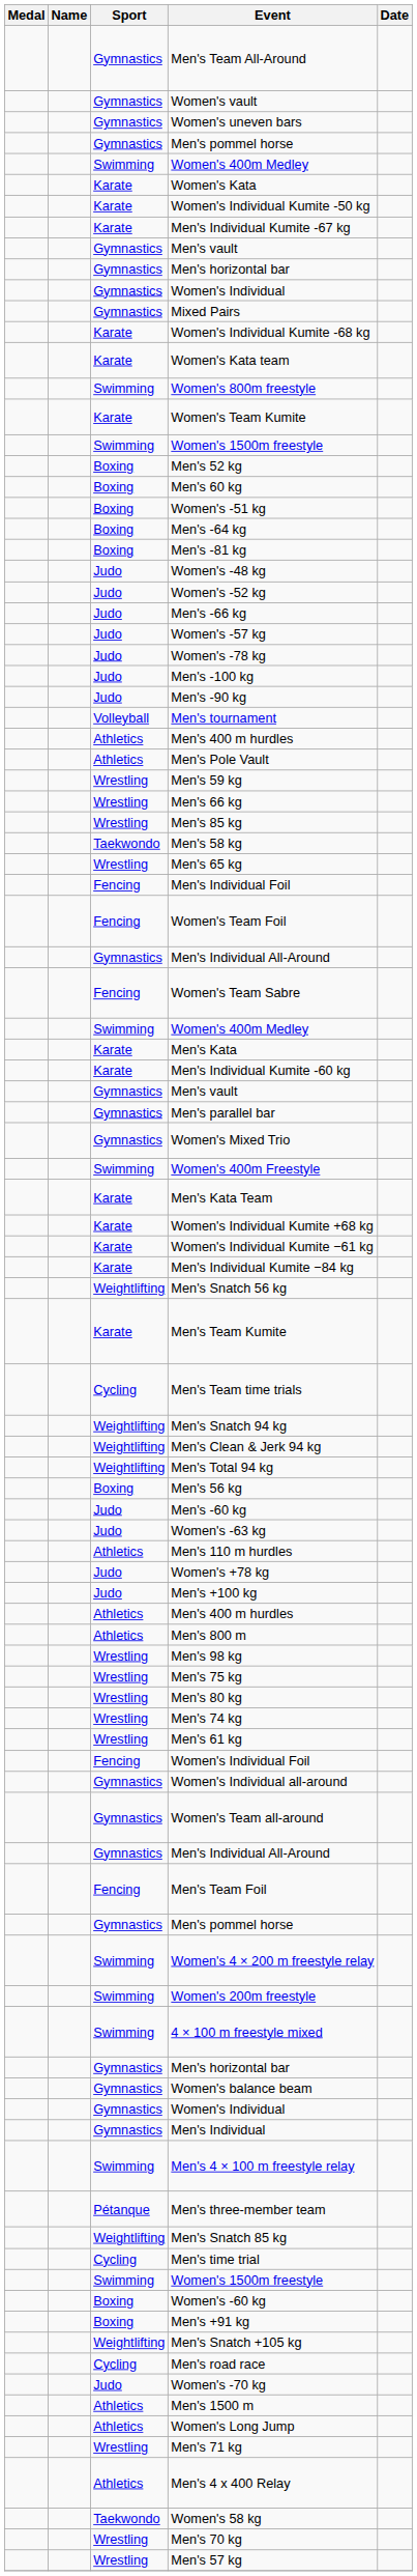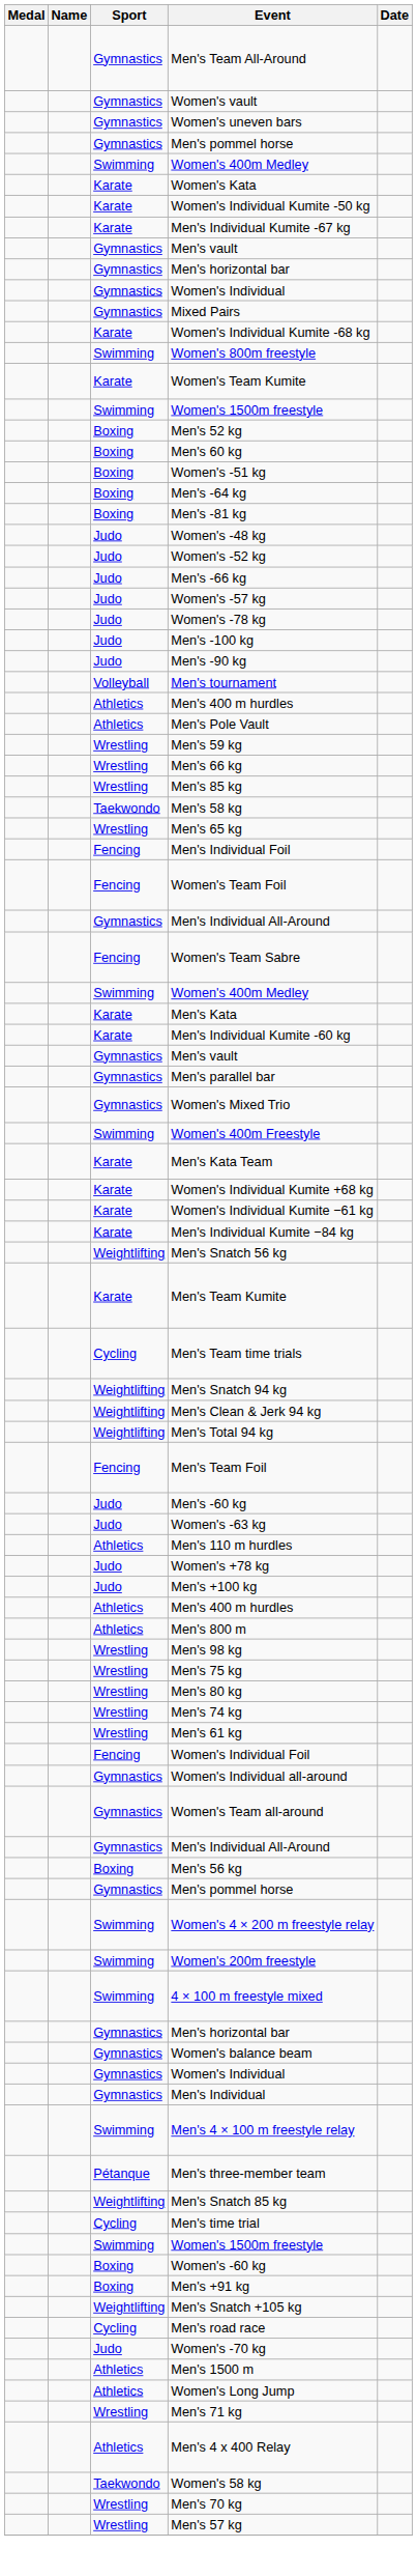 <table class="wikitable sortable" style="font-size:95%">
 <tr>
 <th>Medal</th>
 <th>Name</th>
 <th>Sport</th>
 <th>Event</th>
 <th>Date</th>
 </tr>
 <tr>
 <td></td>
 <td><br><br><br><br></td>
 <td><a href='#'>Gymnastics</a></td>
 <td>Men's Team All-Around</td>
 <td></td>
 </tr>
 <tr>
 <td></td>
 <td></td>
 <td><a href='#'>Gymnastics</a></td>
 <td>Women's vault</td>
 <td></td>
 </tr>
 <tr>
 <td></td>
 <td></td>
 <td><a href='#'>Gymnastics</a></td>
 <td>Women's uneven bars</td>
 <td></td>
 </tr>
 <tr>
 <td></td>
 <td></td>
 <td><a href='#'>Gymnastics</a></td>
 <td>Men's pommel horse</td>
 <td></td>
 </tr>
 <tr>
 <td></td>
 <td></td>
 <td><a href='#'>Swimming</a></td>
 <td><a href='#'>Women's 400m Medley</a></td>
 <td></td>
 </tr>
 <tr>
 <td></td>
 <td></td>
 <td><a href='#'>Karate</a></td>
 <td>Women's Kata</td>
 <td></td>
 </tr>
 <tr>
 <td></td>
 <td></td>
 <td><a href='#'>Karate</a></td>
 <td>Women's Individual Kumite -50 kg</td>
 <td></td>
 </tr>
 <tr>
 <td></td>
 <td></td>
 <td><a href='#'>Karate</a></td>
 <td>Men's Individual Kumite -67 kg</td>
 <td></td>
 </tr>
 <tr>
 <td></td>
 <td></td>
 <td><a href='#'>Gymnastics</a></td>
 <td>Men's vault</td>
 <td></td>
 </tr>
 <tr>
 <td></td>
 <td></td>
 <td><a href='#'>Gymnastics</a></td>
 <td>Men's horizontal bar</td>
 <td></td>
 </tr>
 <tr>
 <td></td>
 <td></td>
 <td><a href='#'>Gymnastics</a></td>
 <td>Women's Individual</td>
 <td></td>
 </tr>
 <tr>
 <td></td>
 <td><br></td>
 <td><a href='#'>Gymnastics</a></td>
 <td>Mixed Pairs</td>
 <td></td>
 </tr>
 <tr>
 <td></td>
 <td></td>
 <td><a href='#'>Karate</a></td>
 <td>Women's Individual Kumite -68 kg</td>
-<td></td>
-</tr>
-<tr>
-<td></td>
-<td><br><br></td>
-<td><a href='#'>Karate</a></td>
-<td>Women's Kata team</td>
 <td></td>
 </tr>
 <tr>
 <td></td>
 <td></td>
 <td><a href='#'>Swimming</a></td>
 <td><a href='#'>Women's 800m freestyle</a></td>
 <td></td>
 </tr>
 <tr>
 <td></td>
 <td><br><br></td>
 <td><a href='#'>Karate</a></td>
 <td>Women's Team Kumite</td>
 <td></td>
 </tr>
 <tr>
 <td></td>
 <td></td>
 <td><a href='#'>Swimming</a></td>
 <td><a href='#'>Women's 1500m freestyle</a></td>
 <td></td>
 </tr>
 <tr>
 <td></td>
 <td></td>
 <td><a href='#'>Boxing</a></td>
 <td>Men's 52 kg</td>
 <td></td>
 </tr>
 <tr>
 <td></td>
 <td></td>
 <td><a href='#'>Boxing</a></td>
 <td>Men's 60 kg</td>
 <td></td>
 </tr>
 <tr>
 <td></td>
 <td></td>
 <td><a href='#'>Boxing</a></td>
 <td>Women's -51 kg</td>
 <td></td>
 </tr>
 <tr>
 <td></td>
 <td></td>
 <td><a href='#'>Boxing</a></td>
 <td>Men's -64 kg</td>
 <td></td>
 </tr>
 <tr>
 <td></td>
 <td></td>
 <td><a href='#'>Boxing</a></td>
 <td>Men's -81 kg</td>
 <td></td>
 </tr>
 <tr>
 <td></td>
 <td></td>
 <td><a href='#'>Judo</a></td>
 <td>Women's -48 kg</td>
 <td></td>
 </tr>
 <tr>
 <td></td>
 <td></td>
 <td><a href='#'>Judo</a></td>
 <td>Women's -52 kg</td>
 <td></td>
 </tr>
 <tr>
 <td></td>
 <td></td>
 <td><a href='#'>Judo</a></td>
 <td>Men's -66 kg</td>
 <td></td>
 </tr>
 <tr>
 <td></td>
 <td></td>
 <td><a href='#'>Judo</a></td>
 <td>Women's -57 kg</td>
 <td></td>
 </tr>
 <tr>
 <td></td>
 <td></td>
 <td><a href='#'>Judo</a></td>
 <td>Women's -78 kg</td>
 <td></td>
 </tr>
 <tr>
 <td></td>
 <td></td>
 <td><a href='#'>Judo</a></td>
 <td>Men's -100 kg</td>
 <td></td>
 </tr>
 <tr>
 <td></td>
 <td></td>
 <td><a href='#'>Judo</a></td>
 <td>Men's -90 kg</td>
 <td></td>
 </tr>
 <tr>
 <td></td>
 <td></td>
 <td><a href='#'>Volleyball</a></td>
 <td><a href='#'>Men's tournament</a></td>
 <td></td>
 </tr>
 <tr>
 <td></td>
 <td></td>
 <td><a href='#'>Athletics</a></td>
 <td>Men's 400 m hurdles</td>
 <td></td>
 </tr>
 <tr>
 <td></td>
 <td></td>
 <td><a href='#'>Athletics</a></td>
 <td>Men's Pole Vault</td>
 <td></td>
 </tr>
 <tr>
 <td></td>
 <td></td>
 <td><a href='#'>Wrestling</a></td>
 <td>Men's 59 kg</td>
 <td></td>
 </tr>
 <tr>
 <td></td>
 <td></td>
 <td><a href='#'>Wrestling</a></td>
 <td>Men's 66 kg</td>
 <td></td>
 </tr>
 <tr>
 <td></td>
 <td></td>
 <td><a href='#'>Wrestling</a></td>
 <td>Men's 85 kg</td>
 <td></td>
 </tr>
 <tr>
 <td></td>
 <td></td>
 <td><a href='#'>Taekwondo</a></td>
 <td>Men's 58 kg</td>
 <td></td>
 </tr>
 <tr>
 <td></td>
 <td></td>
 <td><a href='#'>Wrestling</a></td>
 <td>Men's 65 kg</td>
 <td></td>
 </tr>
 <tr>
 <td></td>
 <td></td>
 <td><a href='#'>Fencing</a></td>
 <td>Men's Individual Foil</td>
 <td></td>
 </tr>
 <tr>
 <td></td>
 <td><br><br><br></td>
 <td><a href='#'>Fencing</a></td>
 <td>Women's Team Foil</td>
 <td></td>
 </tr>
 <tr>
 <td></td>
 <td></td>
 <td><a href='#'>Gymnastics</a></td>
 <td>Men's Individual All-Around</td>
 <td></td>
 </tr>
 <tr>
 <td></td>
 <td><br><br><br></td>
 <td><a href='#'>Fencing</a></td>
 <td>Women's Team Sabre</td>
 <td></td>
 </tr>
 <tr>
 <td></td>
 <td></td>
 <td><a href='#'>Swimming</a></td>
 <td><a href='#'>Women's 400m Medley</a></td>
 <td></td>
 </tr>
 <tr>
 <td></td>
 <td></td>
 <td><a href='#'>Karate</a></td>
 <td>Men's Kata</td>
 <td></td>
 </tr>
 <tr>
 <td></td>
 <td></td>
 <td><a href='#'>Karate</a></td>
 <td>Men's Individual Kumite -60 kg</td>
 <td></td>
 </tr>
 <tr>
 <td></td>
 <td></td>
 <td><a href='#'>Gymnastics</a></td>
 <td>Men's vault</td>
 <td></td>
 </tr>
 <tr>
 <td></td>
 <td></td>
 <td><a href='#'>Gymnastics</a></td>
 <td>Men's parallel bar</td>
 <td></td>
 </tr>
 <tr>
 <td></td>
 <td><br><br></td>
 <td><a href='#'>Gymnastics</a></td>
 <td>Women's Mixed Trio</td>
 <td></td>
 </tr>
 <tr>
 <td></td>
 <td></td>
 <td><a href='#'>Swimming</a></td>
 <td><a href='#'>Women's 400m Freestyle</a></td>
 <td></td>
 </tr>
 <tr>
 <td></td>
 <td><br><br></td>
 <td><a href='#'>Karate</a></td>
 <td>Men's Kata Team</td>
 <td></td>
 </tr>
 <tr>
 <td></td>
 <td></td>
 <td><a href='#'>Karate</a></td>
 <td>Women's Individual Kumite +68 kg</td>
 <td></td>
 </tr>
 <tr>
 <td></td>
 <td></td>
 <td><a href='#'>Karate</a></td>
 <td>Women's Individual Kumite −61 kg</td>
 <td></td>
 </tr>
 <tr>
 <td></td>
 <td></td>
 <td><a href='#'>Karate</a></td>
 <td>Men's Individual Kumite −84 kg</td>
 <td></td>
 </tr>
 <tr>
 <td></td>
 <td></td>
 <td><a href='#'>Weightlifting</a></td>
 <td>Men's Snatch 56 kg</td>
 <td></td>
 </tr>
 <tr>
 <td></td>
 <td><br><br><br><br></td>
 <td><a href='#'>Karate</a></td>
 <td>Men's Team Kumite</td>
 <td></td>
 </tr>
 <tr>
 <td></td>
 <td><br><br><br></td>
 <td><a href='#'>Cycling</a></td>
 <td>Men's Team time trials</td>
 <td></td>
 </tr>
 <tr>
 <td></td>
 <td></td>
 <td><a href='#'>Weightlifting</a></td>
 <td>Men's Snatch 94 kg</td>
 <td></td>
 </tr>
 <tr>
 <td></td>
 <td></td>
 <td><a href='#'>Weightlifting</a></td>
 <td>Men's Clean & Jerk 94 kg</td>
 <td></td>
 </tr>
 <tr>
 <td></td>
 <td></td>
 <td><a href='#'>Weightlifting</a></td>
 <td>Men's Total 94 kg</td>
 <td></td>
 </tr>
 <tr>
 <td></td>
-<td></td>
-<td><a href='#'>Boxing</a></td>
-<td>Men's 56 kg</td>
+<td><br><br><br></td>
+<td><a href='#'>Fencing</a></td>
+<td>Men's Team Foil</td>
 <td></td>
 </tr>
 <tr>
 <td></td>
 <td></td>
 <td><a href='#'>Judo</a></td>
 <td>Men's -60 kg</td>
 <td></td>
 </tr>
 <tr>
 <td></td>
 <td></td>
 <td><a href='#'>Judo</a></td>
 <td>Women's -63 kg</td>
 <td></td>
 </tr>
 <tr>
 <td></td>
 <td></td>
 <td><a href='#'>Athletics</a></td>
 <td>Men's 110 m hurdles</td>
 <td></td>
 </tr>
 <tr>
 <td></td>
 <td></td>
 <td><a href='#'>Judo</a></td>
 <td>Women's +78 kg</td>
 <td></td>
 </tr>
 <tr>
 <td></td>
 <td></td>
 <td><a href='#'>Judo</a></td>
 <td>Men's +100 kg</td>
 <td></td>
 </tr>
 <tr>
 <td></td>
 <td></td>
 <td><a href='#'>Athletics</a></td>
 <td>Men's 400 m hurdles</td>
 <td></td>
 </tr>
 <tr>
 <td></td>
 <td></td>
 <td><a href='#'>Athletics</a></td>
 <td>Men's 800 m</td>
 <td></td>
 </tr>
 <tr>
 <td></td>
 <td></td>
 <td><a href='#'>Wrestling</a></td>
 <td>Men's 98 kg</td>
 <td></td>
 </tr>
 <tr>
 <td></td>
 <td></td>
 <td><a href='#'>Wrestling</a></td>
 <td>Men's 75 kg</td>
 <td></td>
 </tr>
 <tr>
 <td></td>
 <td></td>
 <td><a href='#'>Wrestling</a></td>
 <td>Men's 80 kg</td>
 <td></td>
 </tr>
 <tr>
 <td></td>
 <td></td>
 <td><a href='#'>Wrestling</a></td>
 <td>Men's 74 kg</td>
 <td></td>
 </tr>
 <tr>
 <td></td>
 <td></td>
 <td><a href='#'>Wrestling</a></td>
 <td>Men's 61 kg</td>
 <td></td>
 </tr>
 <tr>
 <td></td>
 <td></td>
 <td><a href='#'>Fencing</a></td>
 <td>Women's Individual Foil</td>
 <td></td>
 </tr>
 <tr>
 <td></td>
 <td></td>
 <td><a href='#'>Gymnastics</a></td>
 <td>Women's Individual all-around</td>
 <td></td>
 </tr>
 <tr>
 <td></td>
 <td><br><br><br></td>
 <td><a href='#'>Gymnastics</a></td>
 <td>Women's Team all-around</td>
 <td></td>
 </tr>
 <tr>
 <td></td>
 <td></td>
 <td><a href='#'>Gymnastics</a></td>
 <td>Men's Individual All-Around</td>
 <td></td>
 </tr>
 <tr>
 <td></td>
-<td><br><br><br></td>
-<td><a href='#'>Fencing</a></td>
-<td>Men's Team Foil</td>
+<td></td>
+<td><a href='#'>Boxing</a></td>
+<td>Men's 56 kg</td>
 <td></td>
 </tr>
 <tr>
 <td></td>
 <td></td>
 <td><a href='#'>Gymnastics</a></td>
 <td>Men's pommel horse</td>
 <td></td>
 </tr>
 <tr>
 <td></td>
 <td><br><br><br></td>
 <td><a href='#'>Swimming</a></td>
 <td><a href='#'>Women's 4 × 200 m freestyle relay</a></td>
 <td></td>
 </tr>
 <tr>
 <td></td>
 <td></td>
 <td><a href='#'>Swimming</a></td>
 <td><a href='#'>Women's 200m freestyle</a></td>
 <td></td>
 </tr>
 <tr>
 <td></td>
 <td><br><br><br></td>
 <td><a href='#'>Swimming</a></td>
 <td><a href='#'>4 × 100 m freestyle mixed</a></td>
 <td></td>
 </tr>
 <tr>
 <td></td>
 <td></td>
 <td><a href='#'>Gymnastics</a></td>
 <td>Men's horizontal bar</td>
 <td></td>
 </tr>
 <tr>
 <td></td>
 <td></td>
 <td><a href='#'>Gymnastics</a></td>
 <td>Women's balance beam</td>
 <td></td>
 </tr>
 <tr>
 <td></td>
 <td></td>
 <td><a href='#'>Gymnastics</a></td>
 <td>Women's Individual</td>
 <td></td>
 </tr>
 <tr>
 <td></td>
 <td></td>
 <td><a href='#'>Gymnastics</a></td>
 <td>Men's Individual</td>
 <td></td>
 </tr>
 <tr>
 <td></td>
 <td><br><br><br></td>
 <td><a href='#'>Swimming</a></td>
 <td><a href='#'>Men's 4 × 100 m freestyle relay</a></td>
 <td></td>
 </tr>
 <tr>
 <td></td>
 <td><br><br></td>
 <td><a href='#'>Pétanque</a></td>
 <td>Men's three-member team</td>
 <td></td>
 </tr>
 <tr>
 <td></td>
 <td></td>
 <td><a href='#'>Weightlifting</a></td>
 <td>Men's Snatch 85 kg</td>
 <td></td>
 </tr>
 <tr>
 <td></td>
 <td></td>
 <td><a href='#'>Cycling</a></td>
 <td>Men's time trial</td>
 <td></td>
 </tr>
 <tr>
 <td></td>
 <td></td>
 <td><a href='#'>Swimming</a></td>
 <td><a href='#'>Women's 1500m freestyle</a></td>
 <td></td>
 </tr>
 <tr>
 <td></td>
 <td></td>
 <td><a href='#'>Boxing</a></td>
 <td>Women's -60 kg</td>
 <td></td>
 </tr>
 <tr>
 <td></td>
 <td></td>
 <td><a href='#'>Boxing</a></td>
 <td>Men's +91 kg</td>
 <td></td>
 </tr>
 <tr>
 <td></td>
 <td></td>
 <td><a href='#'>Weightlifting</a></td>
 <td>Men's Snatch +105 kg</td>
 <td></td>
 </tr>
 <tr>
 <td></td>
 <td></td>
 <td><a href='#'>Cycling</a></td>
 <td>Men's road race</td>
 <td></td>
 </tr>
 <tr>
 <td></td>
 <td></td>
 <td><a href='#'>Judo</a></td>
 <td>Women's -70 kg</td>
 <td></td>
 </tr>
 <tr>
 <td></td>
 <td></td>
 <td><a href='#'>Athletics</a></td>
 <td>Men's 1500 m</td>
 <td></td>
 </tr>
 <tr>
 <td></td>
 <td></td>
 <td><a href='#'>Athletics</a></td>
 <td>Women's Long Jump</td>
 <td></td>
 </tr>
 <tr>
 <td></td>
 <td></td>
 <td><a href='#'>Wrestling</a></td>
 <td>Men's 71 kg</td>
 <td></td>
 </tr>
 <tr>
 <td></td>
 <td><br><br><br></td>
 <td><a href='#'>Athletics</a></td>
 <td>Men's 4 x 400 Relay</td>
 <td></td>
 </tr>
 <tr>
 <td></td>
 <td></td>
 <td><a href='#'>Taekwondo</a></td>
 <td>Women's 58 kg</td>
 <td></td>
 </tr>
 <tr>
 <td></td>
 <td></td>
 <td><a href='#'>Wrestling</a></td>
 <td>Men's 70 kg</td>
 <td></td>
 </tr>
 <tr>
 <td></td>
 <td></td>
 <td><a href='#'>Wrestling</a></td>
 <td>Men's 57 kg</td>
 <td></td>
 </tr>
 <tr>
 </tr>
 </table>
